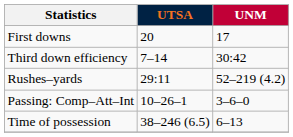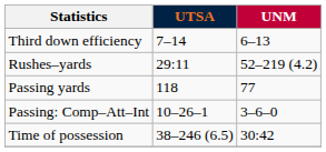 <table class="wikitable">
 <tr>
 <th>Statistics</th>
 <th style="background:#002244; color:#f47321">UTSA</th>
 <th style="background:#c10037; color:#ffffff">UNM</th>
 </tr>
 <tr>
-<td>First downs</td>
-<td>20</td>
-<td>17</td>
-</tr>
-<tr>
 <td>Third down efficiency</td>
 <td>7–14</td>
-<td>30:42</td>
+<td>6–13</td>
 </tr>
 <tr>
 <td>Rushes–yards</td>
 <td>29:11</td>
 <td>52–219 (4.2)</td>
+</tr>
+<tr>
+<td>Passing yards</td>
+<td>118</td>
+<td>77</td>
 </tr>
 <tr>
 <td>Passing: Comp–Att–Int</td>
 <td>10–26–1</td>
 <td>3–6–0</td>
 </tr>
 <tr>
 <td>Time of possession</td>
 <td>38–246 (6.5)</td>
-<td>6–13</td>
+<td>30:42</td>
 </tr>
 <tr>
 </tr>
 </table>
